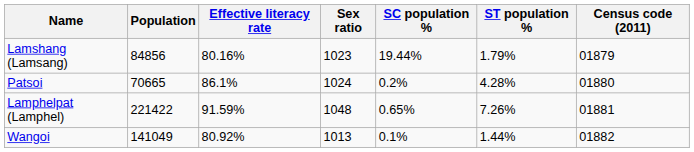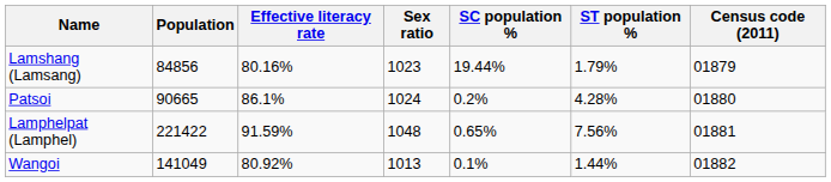 <table class="wikitable sortable">
 <tr>
 <th>Name</th>
 <th>Population</th>
 <th><a href='#'>Effective literacy rate</a></th>
 <th>Sex ratio</th>
 <th><a href='#'>SC</a> population %</th>
 <th><a href='#'>ST</a> population %</th>
 <th>Census code (2011)</th>
 </tr>
 <tr>
 <td><a href='#'>Lamshang</a> (Lamsang)</td>
 <td>84856</td>
 <td>80.16%</td>
 <td>1023</td>
 <td>19.44%</td>
 <td>1.79%</td>
 <td>01879</td>
 </tr>
 <tr>
 <td><a href='#'>Patsoi</a></td>
-<td>70665</td>
+<td>90665</td>
 <td>86.1%</td>
 <td>1024</td>
 <td>0.2%</td>
 <td>4.28%</td>
 <td>01880</td>
 </tr>
 <tr>
 <td><a href='#'>Lamphelpat</a> (Lamphel)</td>
 <td>221422</td>
 <td>91.59%</td>
 <td>1048</td>
 <td>0.65%</td>
-<td>7.26%</td>
+<td>7.56%</td>
 <td>01881</td>
 </tr>
 <tr>
 <td><a href='#'>Wangoi</a></td>
 <td>141049</td>
 <td>80.92%</td>
 <td>1013</td>
 <td>0.1%</td>
 <td>1.44%</td>
 <td>01882</td>
 </tr>
 </table>
